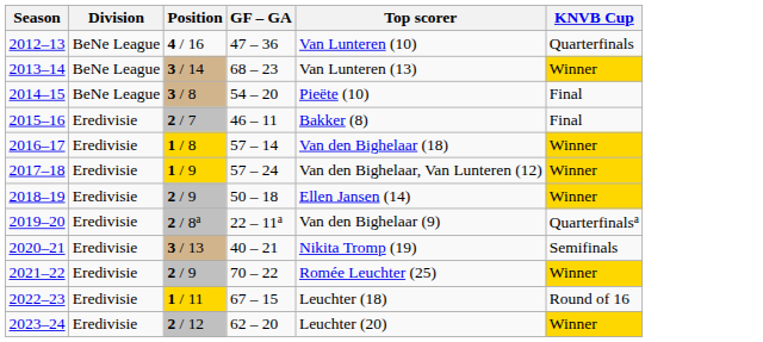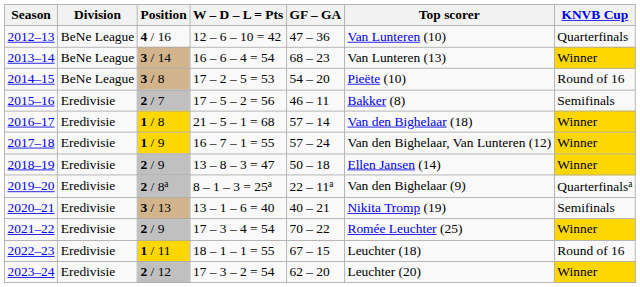 <table class="wikitable">
 <tr style="background:#f0f6fa;">
 <th>Season</th>
 <th>Division</th>
 <th>Position</th>
+<th>W – D – L = Pts</th>
 <th>GF – GA</th>
 <th>Top scorer</th>
 <th><a href='#'>KNVB Cup</a></th>
 </tr>
 <tr>
 <td><a href='#'>2012–13</a></td>
 <td>BeNe League</td>
 <td><strong>4</strong> / 16</td>
+<td>12 – 6 – 10 = 42</td>
 <td>47 – 36</td>
 <td><a href='#'>Van Lunteren</a> (10)</td>
 <td>Quarterfinals</td>
 </tr>
 <tr>
 <td><a href='#'>2013–14</a></td>
 <td>BeNe League</td>
 <td bgcolor=#D2B48C><strong>3</strong> / 14</td>
+<td>16 – 6 – 4 = 54</td>
 <td>68 – 23</td>
 <td>Van Lunteren (13)</td>
 <td bgcolor=gold>Winner</td>
 </tr>
 <tr>
 <td><a href='#'>2014–15</a></td>
 <td>BeNe League</td>
 <td bgcolor=#D2B48C><strong>3</strong> / 8</td>
+<td>17 – 2 – 5 = 53</td>
 <td>54 – 20</td>
 <td><a href='#'>Pieëte</a> (10)</td>
-<td>Final</td>
+<td>Round of 16</td>
 </tr>
 <tr>
 <td><a href='#'>2015–16</a></td>
 <td>Eredivisie</td>
 <td bgcolor=silver><strong>2</strong> / 7</td>
+<td>17 – 5 – 2 = 56</td>
 <td>46 – 11</td>
 <td><a href='#'>Bakker</a> (8)</td>
-<td>Final</td>
+<td>Semifinals</td>
 </tr>
 <tr>
 <td><a href='#'>2016–17</a></td>
 <td>Eredivisie</td>
 <td bgcolor=gold><strong>1</strong> / 8</td>
+<td>21 – 5 – 1 = 68</td>
 <td>57 – 14</td>
 <td><a href='#'>Van den Bighelaar</a> (18)</td>
 <td bgcolor=gold>Winner</td>
 </tr>
 <tr>
 <td><a href='#'>2017–18</a></td>
 <td>Eredivisie</td>
 <td bgcolor=gold><strong>1</strong> / 9</td>
+<td>16 – 7 – 1 = 55</td>
 <td>57 – 24</td>
 <td>Van den Bighelaar, Van Lunteren (12)</td>
 <td bgcolor=gold>Winner</td>
 </tr>
 <tr>
 <td><a href='#'>2018–19</a></td>
 <td>Eredivisie</td>
 <td bgcolor=silver><strong>2</strong> / 9</td>
+<td>13 – 8 – 3 = 47</td>
 <td>50 – 18</td>
 <td><a href='#'>Ellen Jansen</a> (14)</td>
 <td bgcolor=gold>Winner</td>
 </tr>
 <tr>
 <td><a href='#'>2019–20</a></td>
 <td>Eredivisie</td>
 <td bgcolor=silver><strong>2</strong> / 8<small><sup>a</sup></small></td>
+<td>8 – 1 – 3 = 25<small><sup>a</sup></small></td>
 <td>22 – 11<small><sup>a</sup></small></td>
 <td>Van den Bighelaar (9)</td>
 <td>Quarterfinals<small><sup>a</sup></small></td>
 </tr>
 <tr>
 <td><a href='#'>2020–21</a></td>
 <td>Eredivisie</td>
 <td bgcolor=#D2B48C><strong>3</strong> / 13</td>
+<td>13 – 1 – 6 = 40</td>
 <td>40 – 21</td>
 <td><a href='#'>Nikita Tromp</a> (19)</td>
 <td>Semifinals</td>
 </tr>
 <tr>
 <td><a href='#'>2021–22</a></td>
 <td>Eredivisie</td>
 <td bgcolor=silver><strong>2</strong> / 9</td>
+<td>17 – 3 – 4 = 54</td>
 <td>70 – 22</td>
 <td><a href='#'>Romée Leuchter</a> (25)</td>
 <td bgcolor=gold>Winner</td>
 </tr>
 <tr>
 <td><a href='#'>2022–23</a></td>
 <td>Eredivisie</td>
 <td bgcolor=gold><strong>1</strong> / 11</td>
+<td>18 – 1 – 1 = 55</td>
 <td>67 – 15</td>
 <td>Leuchter (18)</td>
 <td>Round of 16</td>
 </tr>
 <tr>
 <td><a href='#'>2023–24</a></td>
 <td>Eredivisie</td>
 <td bgcolor=silver><strong>2</strong> / 12</td>
+<td>17 – 3 – 2 = 54</td>
 <td>62 – 20</td>
 <td>Leuchter (20)</td>
 <td bgcolor=gold>Winner</td>
 </tr>
 </table>
